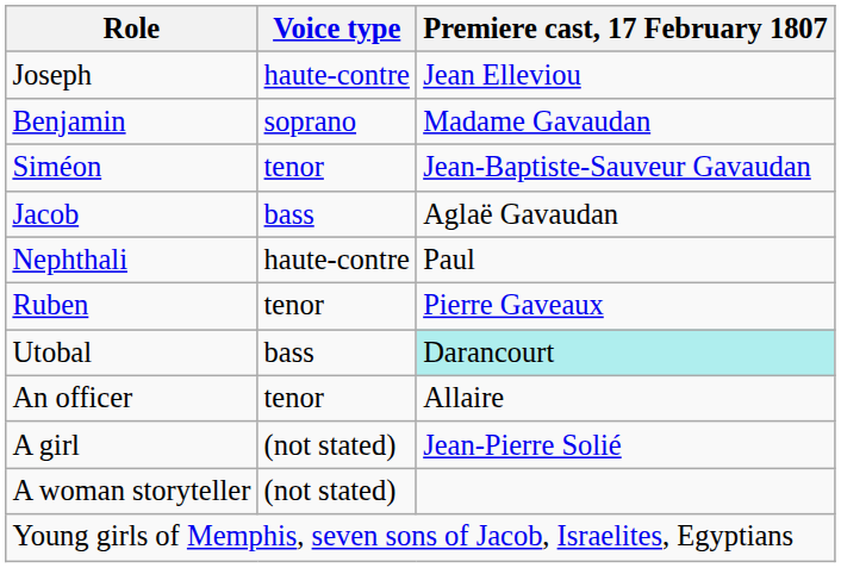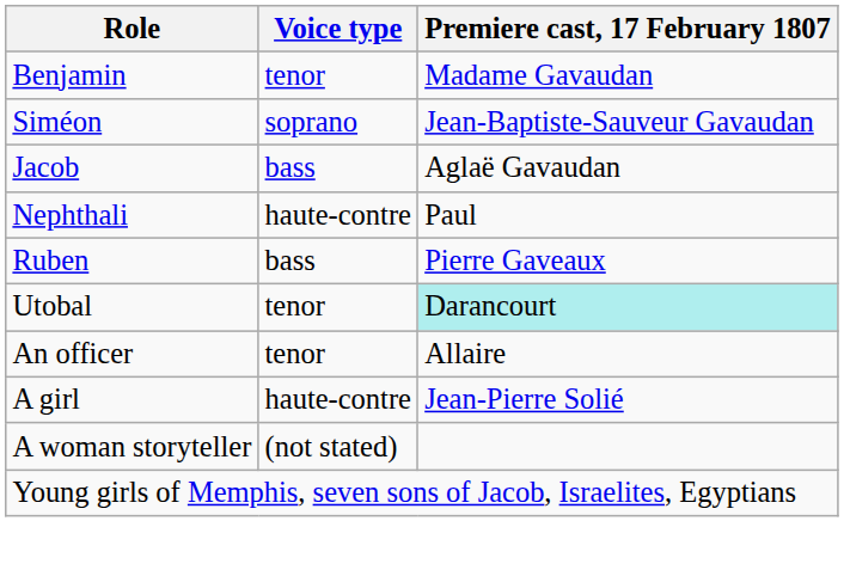 <table class="wikitable">
 <tr>
 <th>Role</th>
 <th><a href='#'>Voice type</a></th>
 <th>Premiere cast, 17 February 1807</th>
 </tr>
 <tr>
-<td>Joseph</td>
-<td><a href='#'>haute-contre</a></td>
-<td><a href='#'>Jean Elleviou</a></td>
-</tr>
-<tr>
 <td><a href='#'>Benjamin</a></td>
-<td><a href='#'>soprano</a></td>
+<td><a href='#'>tenor</a></td>
 <td><a href='#'>Madame Gavaudan</a></td>
 </tr>
 <tr>
 <td><a href='#'>Siméon</a></td>
-<td><a href='#'>tenor</a></td>
+<td><a href='#'>soprano</a></td>
 <td><a href='#'>Jean-Baptiste-Sauveur Gavaudan</a></td>
 </tr>
 <tr>
 <td><a href='#'>Jacob</a></td>
 <td><a href='#'>bass</a></td>
 <td>Aglaë Gavaudan</td>
 </tr>
 <tr>
 <td><a href='#'>Nephthali</a></td>
 <td>haute-contre</td>
 <td>Paul</td>
 </tr>
 <tr>
 <td><a href='#'>Ruben</a></td>
-<td>tenor</td>
+<td>bass</td>
 <td><a href='#'>Pierre Gaveaux</a></td>
 </tr>
 <tr>
 <td>Utobal</td>
-<td>bass</td>
+<td>tenor</td>
 <td style="background: paleturquoise;">Darancourt</td>
 </tr>
 <tr>
 <td>An officer</td>
 <td>tenor</td>
 <td>Allaire</td>
 </tr>
 <tr>
 <td>A girl</td>
-<td>(not stated)</td>
+<td>haute-contre</td>
 <td><a href='#'>Jean-Pierre Solié</a></td>
 </tr>
 <tr>
 <td>A woman storyteller</td>
 <td>(not stated)</td>
 <td></td>
 </tr>
 <tr>
 <td colspan=3>Young girls of <a href='#'>Memphis</a>, <a href='#'>seven sons of Jacob</a>, <a href='#'>Israelites</a>, Egyptians</td>
 </tr>
 </table>
